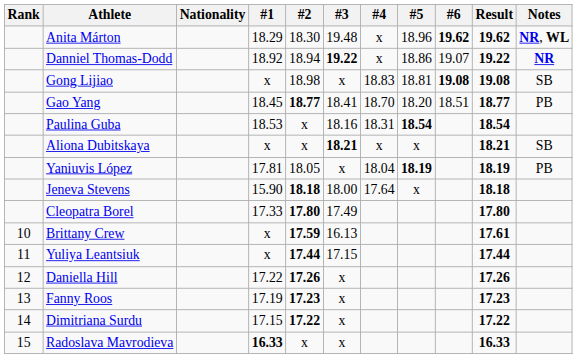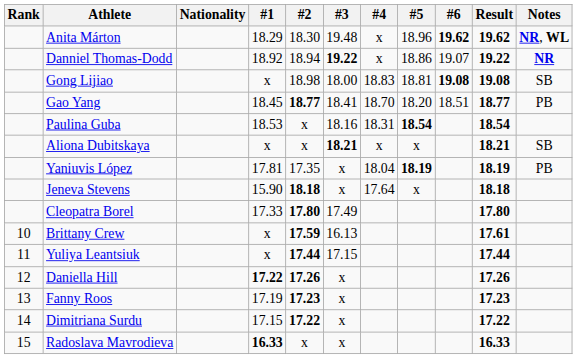 <table class="wikitable sortable" style="text-align:center">
 <tr>
 <th>Rank</th>
 <th>Athlete</th>
 <th>Nationality</th>
 <th>#1</th>
 <th>#2</th>
 <th>#3</th>
 <th>#4</th>
 <th>#5</th>
 <th>#6</th>
 <th>Result</th>
 <th>Notes</th>
 </tr>
 <tr>
 <td></td>
 <td align=left><a href='#'>Anita Márton</a></td>
 <td align=left></td>
 <td>18.29</td>
 <td>18.30</td>
 <td>19.48</td>
 <td>x</td>
 <td>18.96</td>
 <td><strong>19.62</strong></td>
 <td><strong>19.62</strong></td>
 <td><strong><a href='#'>NR</a></strong>, <strong>WL</strong></td>
 </tr>
 <tr>
 <td></td>
 <td align=left><a href='#'>Danniel Thomas-Dodd</a></td>
 <td align=left></td>
 <td>18.92</td>
 <td>18.94</td>
 <td><strong>19.22</strong></td>
 <td>x</td>
 <td>18.86</td>
 <td>19.07</td>
 <td><strong>19.22</strong></td>
 <td><strong><a href='#'>NR</a></strong></td>
 </tr>
 <tr>
 <td></td>
 <td align=left><a href='#'>Gong Lijiao</a></td>
 <td align=left></td>
 <td>x</td>
 <td>18.98</td>
-<td>x</td>
+<td>18.00</td>
 <td>18.83</td>
 <td>18.81</td>
 <td><strong>19.08</strong></td>
 <td><strong>19.08</strong></td>
 <td>SB</td>
 </tr>
 <tr>
 <td></td>
 <td align=left><a href='#'>Gao Yang</a></td>
 <td align=left></td>
 <td>18.45</td>
 <td><strong>18.77</strong></td>
 <td>18.41</td>
 <td>18.70</td>
 <td>18.20</td>
 <td>18.51</td>
 <td><strong>18.77</strong></td>
 <td>PB</td>
 </tr>
 <tr>
 <td></td>
 <td align=left><a href='#'>Paulina Guba</a></td>
 <td align=left></td>
 <td>18.53</td>
 <td>x</td>
 <td>18.16</td>
 <td>18.31</td>
 <td><strong>18.54</strong></td>
 <td></td>
 <td><strong>18.54</strong></td>
 <td></td>
 </tr>
 <tr>
 <td></td>
 <td align=left><a href='#'>Aliona Dubitskaya</a></td>
 <td align=left></td>
 <td>x</td>
 <td>x</td>
 <td><strong>18.21</strong></td>
 <td>x</td>
 <td>x</td>
 <td></td>
 <td><strong>18.21</strong></td>
 <td>SB</td>
 </tr>
 <tr>
 <td></td>
 <td align=left><a href='#'>Yaniuvis López</a></td>
 <td align=left></td>
 <td>17.81</td>
-<td>18.05</td>
+<td>17.35</td>
 <td>x</td>
 <td>18.04</td>
 <td><strong>18.19</strong></td>
 <td></td>
 <td><strong>18.19</strong></td>
 <td>PB</td>
 </tr>
 <tr>
 <td></td>
 <td align=left><a href='#'>Jeneva Stevens</a></td>
 <td align=left></td>
 <td>15.90</td>
 <td><strong>18.18</strong></td>
-<td>18.00</td>
+<td>x</td>
 <td>17.64</td>
 <td>x</td>
 <td></td>
 <td><strong>18.18</strong></td>
 <td></td>
 </tr>
 <tr>
 <td></td>
 <td align=left><a href='#'>Cleopatra Borel</a></td>
 <td align=left></td>
 <td>17.33</td>
 <td><strong>17.80</strong></td>
 <td>17.49</td>
 <td></td>
 <td></td>
 <td></td>
 <td><strong>17.80</strong></td>
 <td></td>
 </tr>
 <tr>
 <td>10</td>
 <td align=left><a href='#'>Brittany Crew</a></td>
 <td align=left></td>
 <td>x</td>
 <td><strong>17.59</strong></td>
 <td>16.13</td>
 <td></td>
 <td></td>
 <td></td>
 <td><strong>17.61</strong></td>
 <td></td>
 </tr>
 <tr>
 <td>11</td>
 <td align=left><a href='#'>Yuliya Leantsiuk</a></td>
 <td align=left></td>
 <td>x</td>
 <td><strong>17.44</strong></td>
 <td>17.15</td>
 <td></td>
 <td></td>
 <td></td>
 <td><strong>17.44</strong></td>
 <td></td>
 </tr>
 <tr>
 <td>12</td>
 <td align=left><a href='#'>Daniella Hill</a></td>
 <td align=left></td>
-<td>17.22</td>
+<td><strong>17.22</strong></td>
 <td><strong>17.26</strong></td>
 <td>x</td>
 <td></td>
 <td></td>
 <td></td>
 <td><strong>17.26</strong></td>
 <td></td>
 </tr>
 <tr>
 <td>13</td>
 <td align=left><a href='#'>Fanny Roos</a></td>
 <td align=left></td>
 <td>17.19</td>
 <td><strong>17.23</strong></td>
 <td>x</td>
 <td></td>
 <td></td>
 <td></td>
 <td><strong>17.23</strong></td>
 <td></td>
 </tr>
 <tr>
 <td>14</td>
 <td align=left><a href='#'>Dimitriana Surdu</a></td>
 <td align=left></td>
 <td>17.15</td>
 <td><strong>17.22</strong></td>
 <td>x</td>
 <td></td>
 <td></td>
 <td></td>
 <td><strong>17.22</strong></td>
 <td></td>
 </tr>
 <tr>
 <td>15</td>
 <td align=left><a href='#'>Radoslava Mavrodieva</a></td>
 <td align=left></td>
 <td><strong>16.33</strong></td>
 <td>x</td>
 <td>x</td>
 <td></td>
 <td></td>
 <td></td>
 <td><strong>16.33</strong></td>
 <td></td>
 </tr>
 </table>
